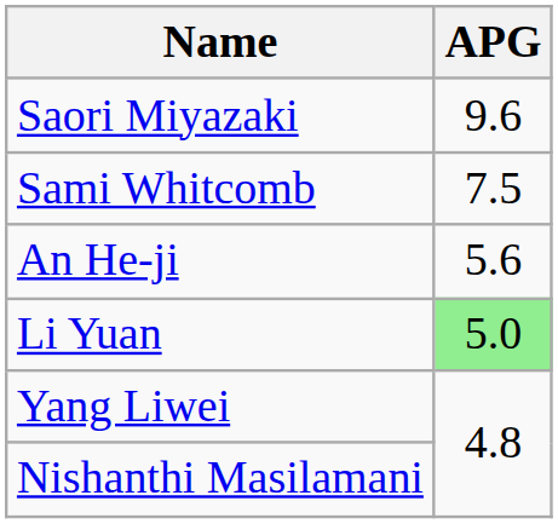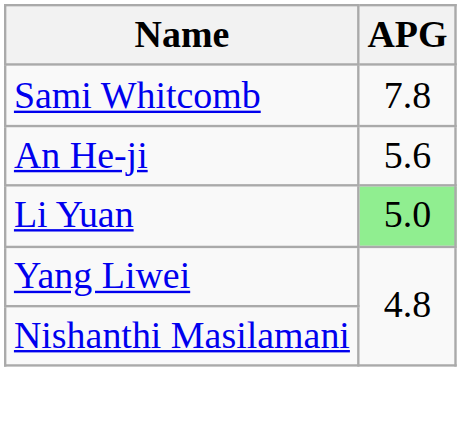 <table class="wikitable">
 <tr>
 <th>Name</th>
 <th>APG</th>
 </tr>
 <tr>
-<td> <a href='#'>Saori Miyazaki</a></td>
-<td align=center>9.6</td>
-</tr>
-<tr>
 <td> <a href='#'>Sami Whitcomb</a></td>
-<td align=center>7.5</td>
+<td align=center>7.8</td>
 </tr>
 <tr>
 <td> <a href='#'>An He-ji</a></td>
 <td align=center>5.6</td>
 </tr>
 <tr>
 <td> <a href='#'>Li Yuan</a></td>
 <td align=center style="background: lightgreen;">5.0</td>
 </tr>
 <tr>
 <td> <a href='#'>Yang Liwei</a></td>
 <td align=center rowspan=2>4.8</td>
 </tr>
 <tr>
 <td> <a href='#'>Nishanthi Masilamani</a></td>
 </tr>
 </table>
